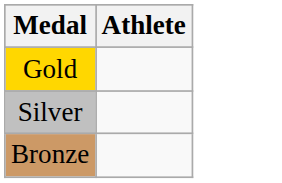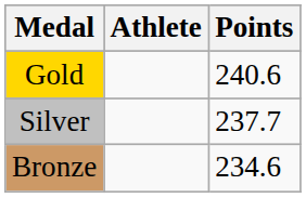 <table class="wikitable">
 <tr>
 <th>Medal</th>
 <th>Athlete</th>
+<th>Points</th>
 </tr>
 <tr>
 <td style="text-align:center;background-color:gold;">Gold</td>
 <td></td>
+<td>240.6</td>
 </tr>
 <tr>
 <td style="text-align:center;background-color:silver;">Silver</td>
 <td></td>
+<td>237.7</td>
 </tr>
 <tr>
 <td style="text-align:center;background-color:#CC9966;">Bronze</td>
 <td></td>
+<td>234.6</td>
 </tr>
 </table>
